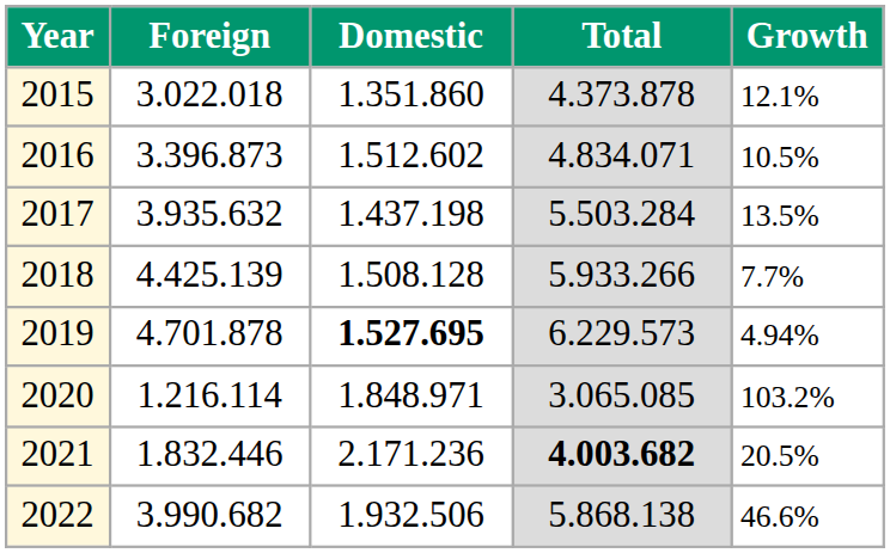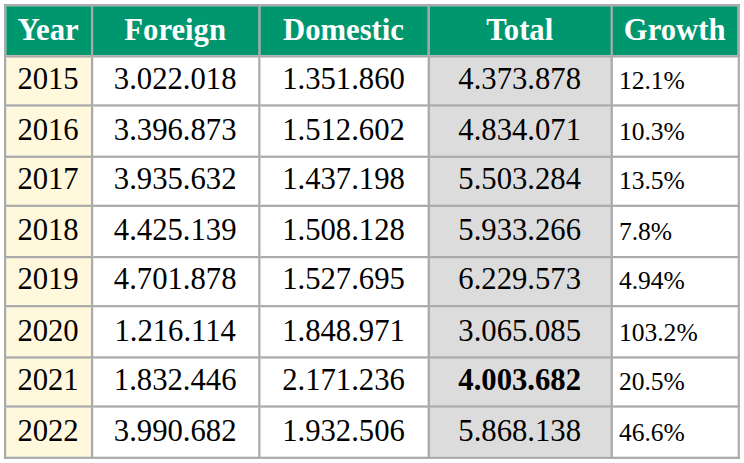 <table class="wikitable plainrowheaders" style="background:#fff; font-size:86%; line-height:16px; border:grey solid 1px; border-collapse:collapse;">
 <tr style="color:white;">
 <th scope="col" style="background:#00966E; width:32px;">Year</th>
 <th scope="col" style="background:#00966E; width:69px;">Foreign</th>
 <th scope="col" style="background:#00966E; width:69px;">Domestic</th>
 <th scope="col" style="background:#00966E; width:76px;">Total</th>
 <th style="width:50px; background:#00966E;">Growth</th>
 </tr>
 <tr>
 <td align=center bgcolor=#FFF8DC>2015</td>
 <td align=center>3.022.018</td>
 <td align=center>1.351.860</td>
 <td align=center bgcolor=#DCDCDC>4.373.878</td>
 <td align=left><small></small> <small>12.1%</small></td>
 </tr>
 <tr>
 <td align=center bgcolor=#FFF8DC>2016</td>
 <td align=center>3.396.873</td>
 <td align=center>1.512.602</td>
 <td align=center bgcolor=#DCDCDC>4.834.071</td>
-<td align=left><small></small> <small>10.5%</small></td>
+<td align=left><small></small> <small>10.3%</small></td>
 </tr>
 <tr>
 <td align=center bgcolor=#FFF8DC>2017</td>
 <td align=center>3.935.632</td>
 <td align=center>1.437.198</td>
 <td align=center bgcolor=#DCDCDC>5.503.284</td>
 <td align=left><small></small> <small>13.5%</small></td>
 </tr>
 <tr>
 <td align=center bgcolor=#FFF8DC>2018</td>
 <td align=center>4.425.139</td>
 <td align=center>1.508.128</td>
 <td align=center bgcolor=#DCDCDC>5.933.266</td>
-<td align=left><small></small> <small>7.7%</small></td>
+<td align=left><small></small> <small>7.8%</small></td>
 </tr>
 <tr>
 <td align=center bgcolor=#FFF8DC>2019</td>
 <td align=center>4.701.878</td>
-<td align=center><strong>1.527.695</strong></td>
+<td align=center>1.527.695</td>
 <td align=center bgcolor=#DCDCDC>6.229.573</td>
 <td align=left><small></small> <small>4.94%</small></td>
 </tr>
 <tr>
 <td align=center bgcolor=#FFF8DC>2020</td>
 <td align=center>1.216.114</td>
 <td align=center>1.848.971</td>
 <td align=center bgcolor=#DCDCDC>3.065.085</td>
 <td align=left><small></small> <small>103.2%</small></td>
 </tr>
 <tr>
 <td align=center bgcolor=#FFF8DC>2021</td>
 <td align=center>1.832.446</td>
 <td align=center>2.171.236</td>
 <td align=center bgcolor=#DCDCDC><strong>4.003.682</strong></td>
 <td align=left><small></small> <small>20.5%</small></td>
 </tr>
 <tr>
 <td align=center bgcolor=#FFF8DC>2022</td>
 <td align=center>3.990.682</td>
 <td align=center>1.932.506</td>
 <td align=center bgcolor=#DCDCDC>5.868.138</td>
 <td align=left><small></small> <small>46.6%</small></td>
 </tr>
 </table>
